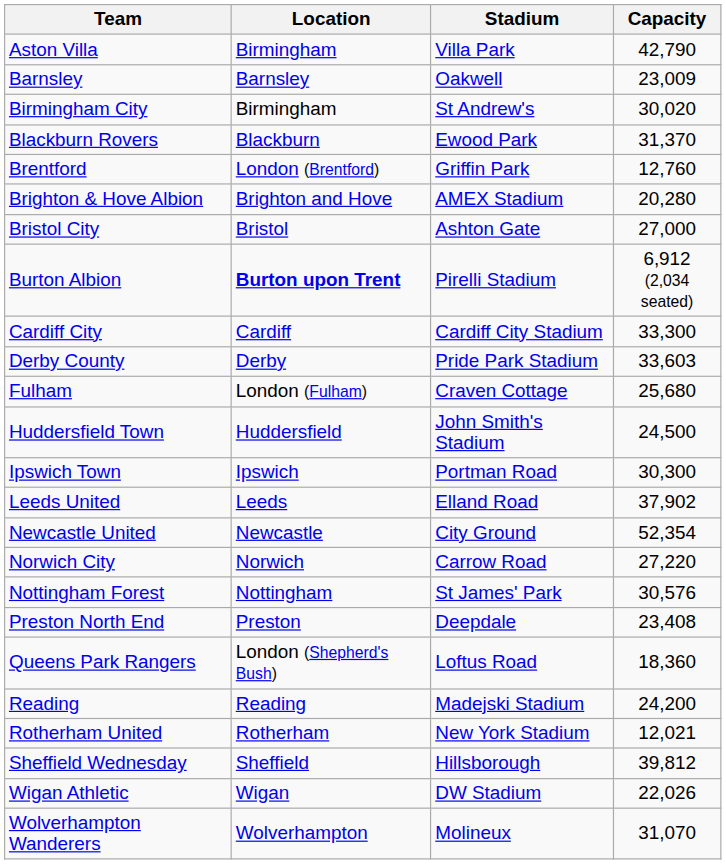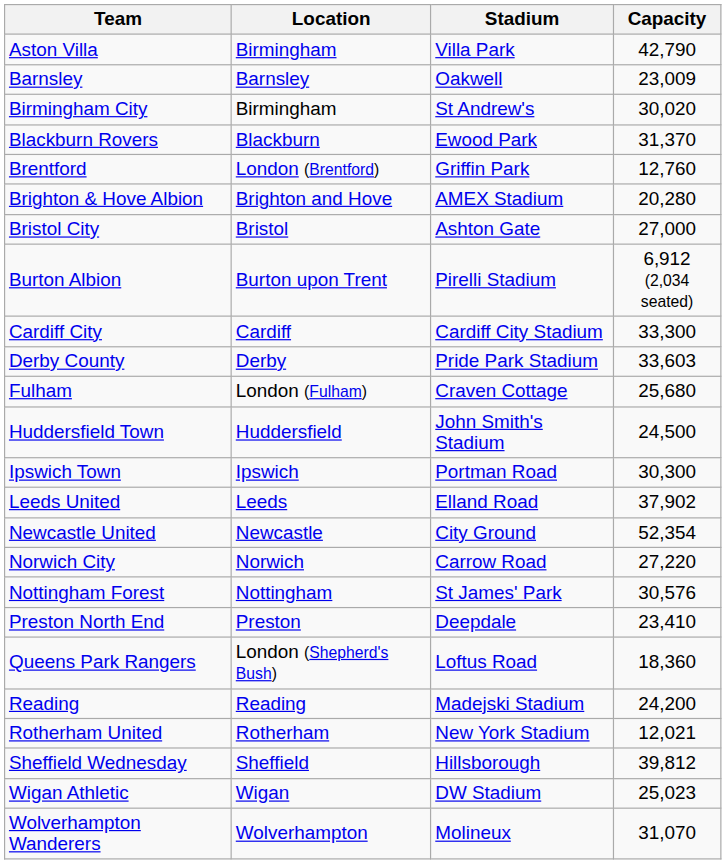 <table class="wikitable sortable">
 <tr>
 <th>Team</th>
 <th>Location</th>
 <th>Stadium</th>
 <th>Capacity</th>
 </tr>
 <tr>
 <td><a href='#'>Aston Villa</a></td>
 <td><a href='#'>Birmingham</a></td>
 <td><a href='#'>Villa Park</a></td>
 <td align="center">42,790</td>
 </tr>
 <tr>
 <td><a href='#'>Barnsley</a></td>
 <td><a href='#'>Barnsley</a></td>
 <td><a href='#'>Oakwell</a></td>
 <td align="center">23,009</td>
 </tr>
 <tr>
 <td><a href='#'>Birmingham City</a></td>
 <td>Birmingham</td>
 <td><a href='#'>St Andrew's</a></td>
 <td align="center">30,020</td>
 </tr>
 <tr>
 <td><a href='#'>Blackburn Rovers</a></td>
 <td><a href='#'>Blackburn</a></td>
 <td><a href='#'>Ewood Park</a></td>
 <td align="center">31,370</td>
 </tr>
 <tr>
 <td><a href='#'>Brentford</a></td>
 <td><a href='#'>London</a> <small>(<a href='#'>Brentford</a>)</small></td>
 <td><a href='#'>Griffin Park</a></td>
 <td align="center">12,760</td>
 </tr>
 <tr>
 <td><a href='#'>Brighton & Hove Albion</a></td>
 <td><a href='#'>Brighton and Hove</a></td>
 <td><a href='#'>AMEX Stadium</a></td>
 <td align="center">20,280</td>
 </tr>
 <tr>
 <td><a href='#'>Bristol City</a></td>
 <td><a href='#'>Bristol</a></td>
 <td><a href='#'>Ashton Gate</a></td>
 <td align="center">27,000</td>
 </tr>
 <tr>
 <td><a href='#'>Burton Albion</a></td>
-<td><strong><a href='#'>Burton upon Trent</a></strong></td>
+<td><a href='#'>Burton upon Trent</a></td>
 <td><a href='#'>Pirelli Stadium</a></td>
 <td align="center">6,912<br><small>(2,034 seated)</small></td>
 </tr>
 <tr>
 <td><a href='#'>Cardiff City</a></td>
 <td><a href='#'>Cardiff</a></td>
 <td><a href='#'>Cardiff City Stadium</a></td>
 <td align="center">33,300</td>
 </tr>
 <tr>
 <td><a href='#'>Derby County</a></td>
 <td><a href='#'>Derby</a></td>
 <td><a href='#'>Pride Park Stadium</a></td>
 <td align="center">33,603</td>
 </tr>
 <tr>
 <td><a href='#'>Fulham</a></td>
 <td>London <small>(<a href='#'>Fulham</a>)</small></td>
 <td><a href='#'>Craven Cottage</a></td>
 <td align="center">25,680</td>
 </tr>
 <tr>
 <td><a href='#'>Huddersfield Town</a></td>
 <td><a href='#'>Huddersfield</a></td>
 <td><a href='#'>John Smith's Stadium</a></td>
 <td align="center">24,500</td>
 </tr>
 <tr>
 <td><a href='#'>Ipswich Town</a></td>
 <td><a href='#'>Ipswich</a></td>
 <td><a href='#'>Portman Road</a></td>
 <td align="center">30,300</td>
 </tr>
 <tr>
 <td><a href='#'>Leeds United</a></td>
 <td><a href='#'>Leeds</a></td>
 <td><a href='#'>Elland Road</a></td>
 <td align="center">37,902</td>
 </tr>
 <tr>
 <td><a href='#'>Newcastle United</a></td>
 <td><a href='#'>Newcastle</a></td>
 <td><a href='#'>City Ground</a></td>
 <td align="center">52,354</td>
 </tr>
 <tr>
 <td><a href='#'>Norwich City</a></td>
 <td><a href='#'>Norwich</a></td>
 <td><a href='#'>Carrow Road</a></td>
 <td align="center">27,220</td>
 </tr>
 <tr>
 <td><a href='#'>Nottingham Forest</a></td>
 <td><a href='#'>Nottingham</a></td>
 <td><a href='#'>St James' Park</a></td>
 <td align="center">30,576</td>
 </tr>
 <tr>
 <td><a href='#'>Preston North End</a></td>
 <td><a href='#'>Preston</a></td>
 <td><a href='#'>Deepdale</a></td>
-<td align="center">23,408</td>
+<td align="center">23,410</td>
 </tr>
 <tr>
 <td><a href='#'>Queens Park Rangers</a></td>
 <td>London <small>(<a href='#'>Shepherd's Bush</a>)</small></td>
 <td><a href='#'>Loftus Road</a></td>
 <td align="center">18,360</td>
 </tr>
 <tr>
 <td><a href='#'>Reading</a></td>
 <td><a href='#'>Reading</a></td>
 <td><a href='#'>Madejski Stadium</a></td>
 <td align="center">24,200</td>
 </tr>
 <tr>
 <td><a href='#'>Rotherham United</a></td>
 <td><a href='#'>Rotherham</a></td>
 <td><a href='#'>New York Stadium</a></td>
 <td align="center">12,021</td>
 </tr>
 <tr>
 <td><a href='#'>Sheffield Wednesday</a></td>
 <td><a href='#'>Sheffield</a></td>
 <td><a href='#'>Hillsborough</a></td>
 <td align="center">39,812</td>
 </tr>
 <tr>
 <td><a href='#'>Wigan Athletic</a></td>
 <td><a href='#'>Wigan</a></td>
 <td><a href='#'>DW Stadium</a></td>
-<td align="center">22,026</td>
+<td align="center">25,023</td>
 </tr>
 <tr>
 <td><a href='#'>Wolverhampton Wanderers</a></td>
 <td><a href='#'>Wolverhampton</a></td>
 <td><a href='#'>Molineux</a></td>
 <td align="center">31,070</td>
 </tr>
 </table>
